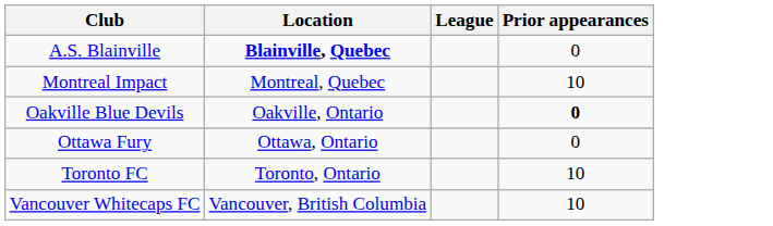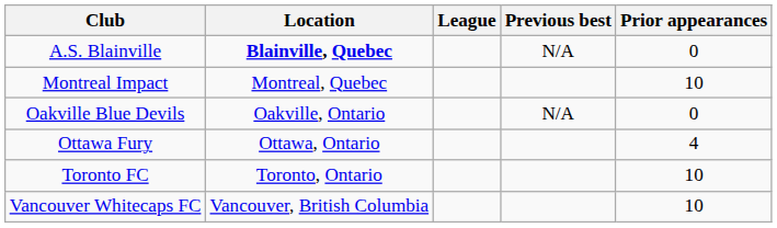 <table class="wikitable sortable" style="text-align:center; font-size:85%">
 <tr>
 <th>Club</th>
 <th>Location</th>
 <th>League</th>
+<th>Previous best</th>
 <th>Prior appearances</th>
 </tr>
 <tr>
 <td><a href='#'>A.S. Blainville</a></td>
 <td><strong><a href='#'>Blainville</a>, <a href='#'>Quebec</a></strong></td>
 <td></td>
+<td>N/A</td>
 <td>0</td>
 </tr>
 <tr>
 <td><a href='#'>Montreal Impact</a></td>
 <td><a href='#'>Montreal</a>, <a href='#'>Quebec</a></td>
+<td></td>
 <td></td>
 <td>10</td>
 </tr>
 <tr>
 <td><a href='#'>Oakville Blue Devils</a></td>
 <td><a href='#'>Oakville</a>, <a href='#'>Ontario</a></td>
 <td></td>
-<td><strong>0</strong></td>
+<td>N/A</td>
+<td>0</td>
 </tr>
 <tr>
 <td><a href='#'>Ottawa Fury</a></td>
 <td><a href='#'>Ottawa</a>, <a href='#'>Ontario</a></td>
 <td></td>
-<td>0</td>
+<td></td>
+<td>4</td>
 </tr>
 <tr>
 <td><a href='#'>Toronto FC</a></td>
 <td><a href='#'>Toronto</a>, <a href='#'>Ontario</a></td>
+<td></td>
 <td></td>
 <td>10</td>
 </tr>
 <tr>
 <td><a href='#'>Vancouver Whitecaps FC</a></td>
 <td><a href='#'>Vancouver</a>, <a href='#'>British Columbia</a></td>
 <td></td>
+<td></td>
 <td>10</td>
 </tr>
 </table>
